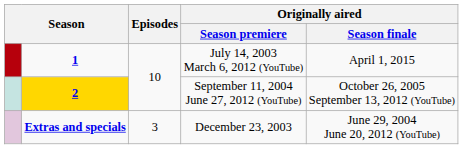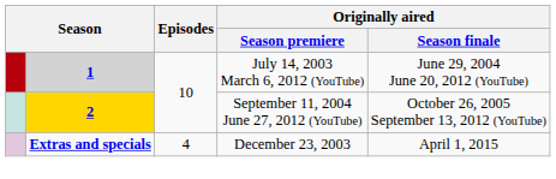 <table class="wikitable">
 <tr>
 <th style="padding:0 px;" colspan="2" rowspan="2">Season</th>
 <th style="padding:0 px;" rowspan="2">Episodes</th>
 <th style="padding:0 px;" colspan="2">Originally aired</th>
 </tr>
 <tr>
 <th><a href='#'>Season premiere</a></th>
 <th><a href='#'>Season finale</a></th>
 </tr>
 <tr>
 <td style="width:15px; background:#B6000C;"></td>
-<td style="text-align:center;"><strong><a href='#'>1</a></strong></td>
+<td style="background: lightgrey; text-align:center;"><strong><a href='#'>1</a></strong></td>
 <td rowspan="2" style="text-align:center;">10</td>
 <td style="text-align:center;">July 14, 2003<br>March 6, 2012 <small>(YouTube)</small></td>
-<td style="text-align:center;">April 1, 2015</td>
+<td style="text-align:center;">June 29, 2004<br>June 20, 2012 <small>(YouTube)</small></td>
 </tr>
 <tr>
 <td style="width:15px; background:#C5E4E1;"></td>
 <td style="background: gold; text-align:center;"><strong><a href='#'>2</a></strong></td>
 <td style="text-align:center;">September 11, 2004<br>June 27, 2012 <small>(YouTube)</small></td>
 <td style="text-align:center;">October 26, 2005<br>September 13, 2012 <small>(YouTube)</small></td>
 </tr>
 <tr>
 <td style="width:15px; background:#E2C7DD;"></td>
 <td style="text-align:center;"><strong><a href='#'>Extras and specials</a></strong></td>
-<td style="text-align:center;">3</td>
+<td style="text-align:center;">4</td>
 <td style="text-align:center;">December 23, 2003</td>
-<td style="text-align:center;">June 29, 2004<br>June 20, 2012 <small>(YouTube)</small></td>
+<td style="text-align:center;">April 1, 2015</td>
 </tr>
 </table>
